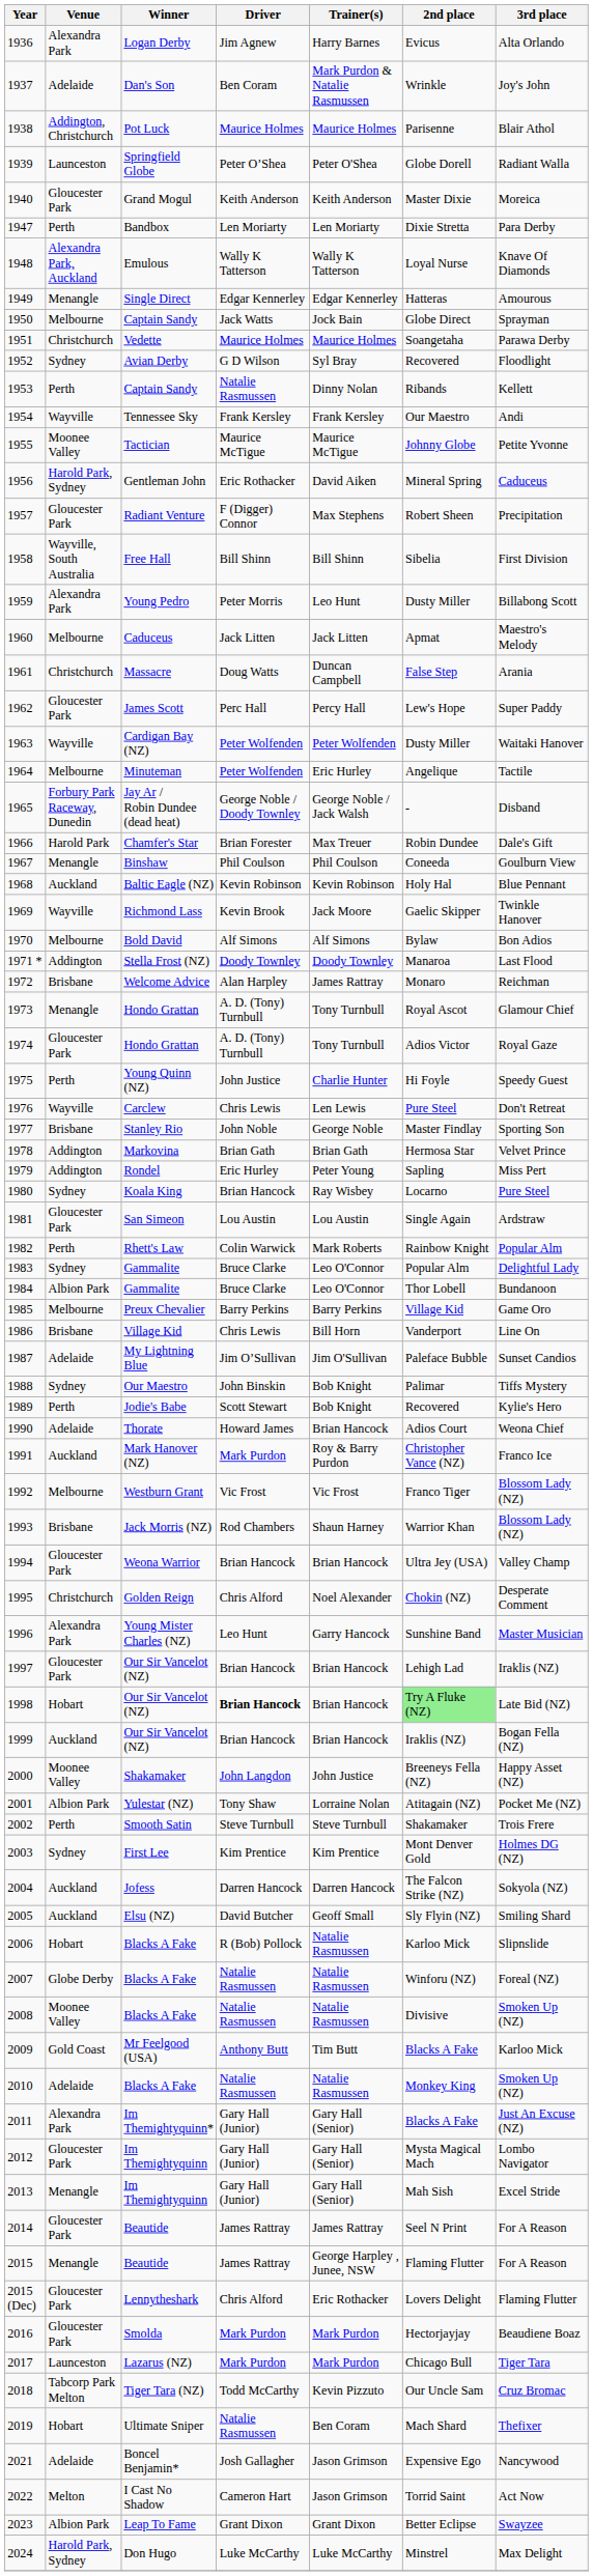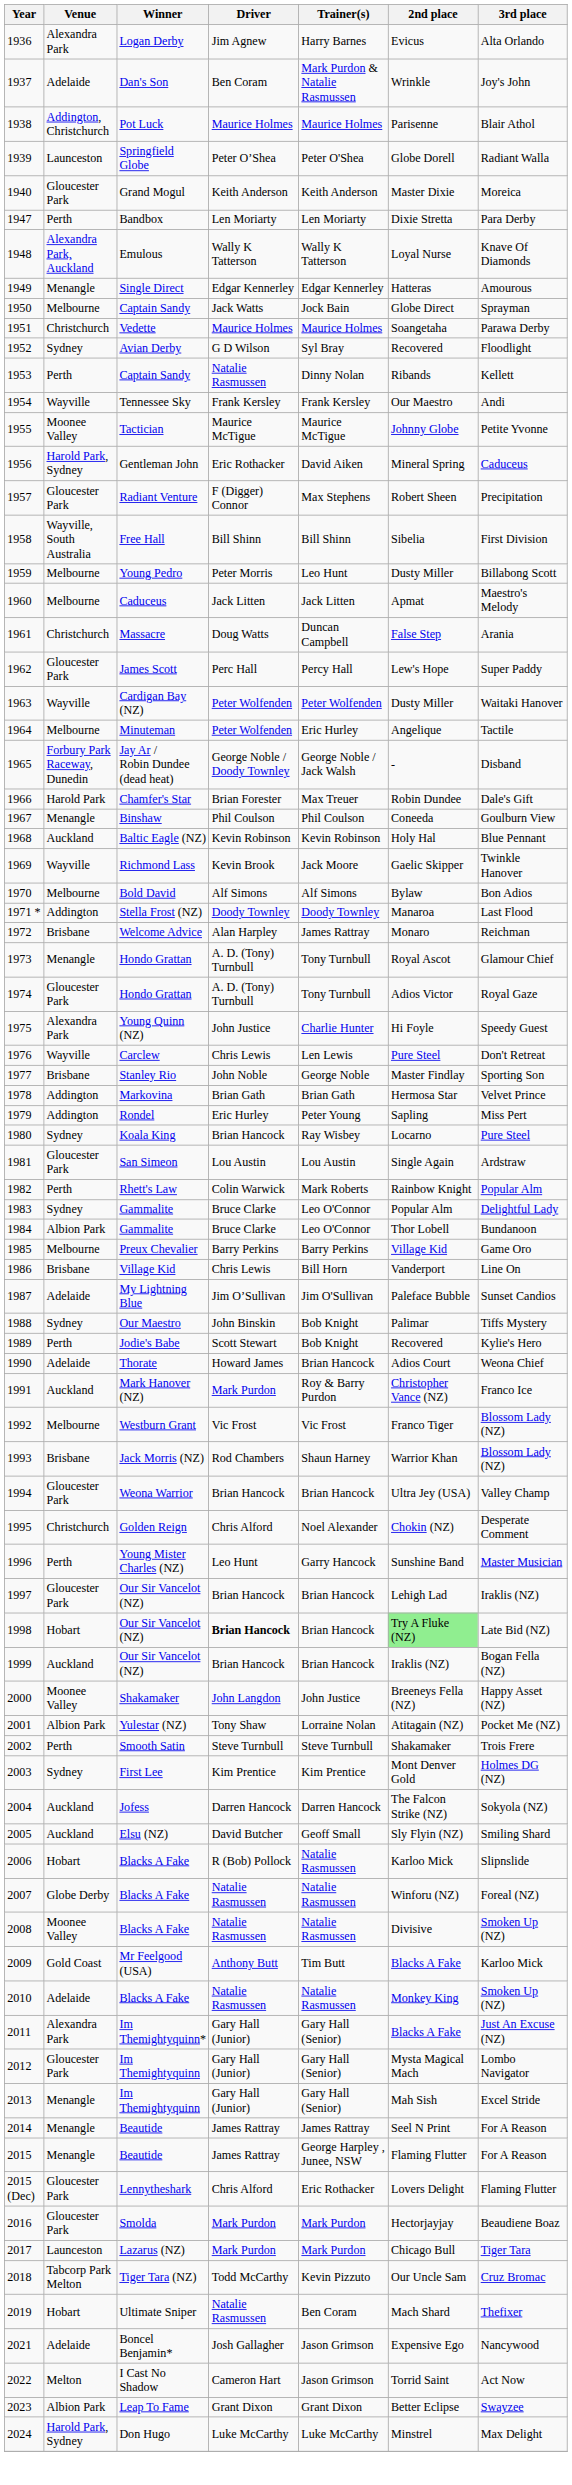 <table class="wikitable sortable" style="font-size:90%">
 <tr>
 <th width="40px">Year<br></th>
 <th width="80px">Venue<br></th>
 <th width="100px">Winner<br></th>
 <th width="100px">Driver<br></th>
 <th width="100px">Trainer(s)<br></th>
 <th width="100px">2nd place<br></th>
 <th width="100px">3rd place<br></th>
 </tr>
 <tr>
 <td>1936</td>
 <td>Alexandra Park</td>
 <td><a href='#'>Logan Derby</a></td>
 <td>Jim Agnew</td>
 <td>Harry Barnes</td>
 <td>Evicus</td>
 <td>Alta Orlando</td>
 </tr>
 <tr>
 <td>1937</td>
 <td>Adelaide</td>
 <td><a href='#'>Dan's Son</a></td>
 <td>Ben Coram</td>
 <td><a href='#'>Mark Purdon</a> & <a href='#'>Natalie Rasmussen</a></td>
 <td>Wrinkle</td>
 <td>Joy's John</td>
 </tr>
 <tr>
 <td>1938</td>
 <td><a href='#'>Addington</a>, Christchurch</td>
 <td><a href='#'>Pot Luck</a></td>
 <td><a href='#'>Maurice Holmes</a></td>
 <td><a href='#'>Maurice Holmes</a></td>
 <td>Parisenne</td>
 <td>Blair Athol</td>
 </tr>
 <tr>
 <td>1939</td>
 <td>Launceston</td>
 <td><a href='#'>Springfield Globe</a></td>
 <td>Peter O’Shea</td>
 <td>Peter O'Shea</td>
 <td>Globe Dorell</td>
 <td>Radiant Walla</td>
 </tr>
 <tr>
 <td>1940</td>
 <td>Gloucester Park</td>
 <td>Grand Mogul</td>
 <td>Keith Anderson</td>
 <td>Keith Anderson</td>
 <td>Master Dixie</td>
 <td>Moreica</td>
 </tr>
 <tr>
 <td>1947</td>
 <td>Perth</td>
 <td>Bandbox</td>
 <td>Len Moriarty</td>
 <td>Len Moriarty</td>
 <td>Dixie Stretta</td>
 <td>Para Derby</td>
 </tr>
 <tr>
 <td>1948</td>
 <td><a href='#'>Alexandra Park, Auckland</a></td>
 <td>Emulous</td>
 <td>Wally K Tatterson</td>
 <td>Wally K Tatterson</td>
 <td>Loyal Nurse</td>
 <td>Knave Of Diamonds</td>
 </tr>
 <tr>
 <td>1949</td>
 <td>Menangle</td>
 <td><a href='#'>Single Direct</a></td>
 <td>Edgar Kennerley</td>
 <td>Edgar Kennerley</td>
 <td>Hatteras</td>
 <td>Amourous</td>
 </tr>
 <tr>
 <td>1950</td>
 <td>Melbourne</td>
 <td><a href='#'>Captain Sandy</a></td>
 <td>Jack Watts</td>
 <td>Jock Bain</td>
 <td>Globe Direct</td>
 <td>Sprayman</td>
 </tr>
 <tr>
 <td>1951</td>
 <td>Christchurch</td>
 <td><a href='#'>Vedette</a></td>
 <td><a href='#'>Maurice Holmes</a></td>
 <td><a href='#'>Maurice Holmes</a></td>
 <td>Soangetaha</td>
 <td>Parawa Derby</td>
 </tr>
 <tr>
 <td>1952</td>
 <td>Sydney</td>
 <td><a href='#'>Avian Derby</a></td>
 <td>G D Wilson</td>
 <td>Syl Bray</td>
 <td>Recovered</td>
 <td>Floodlight</td>
 </tr>
 <tr>
 <td>1953</td>
 <td>Perth</td>
 <td><a href='#'>Captain Sandy</a></td>
 <td><a href='#'>Natalie Rasmussen</a></td>
 <td>Dinny Nolan</td>
 <td>Ribands</td>
 <td>Kellett</td>
 </tr>
 <tr>
 <td>1954</td>
 <td>Wayville</td>
 <td>Tennessee Sky</td>
 <td>Frank Kersley</td>
 <td>Frank Kersley</td>
 <td>Our Maestro</td>
 <td>Andi</td>
 </tr>
 <tr>
 <td>1955</td>
 <td>Moonee Valley</td>
 <td><a href='#'>Tactician</a></td>
 <td>Maurice McTigue</td>
 <td>Maurice McTigue</td>
 <td><a href='#'>Johnny Globe</a></td>
 <td>Petite Yvonne</td>
 </tr>
 <tr>
 <td>1956</td>
 <td><a href='#'>Harold Park</a>, Sydney</td>
 <td>Gentleman John</td>
 <td>Eric Rothacker</td>
 <td>David Aiken</td>
 <td>Mineral Spring</td>
 <td><a href='#'>Caduceus</a></td>
 </tr>
 <tr>
 <td>1957</td>
 <td>Gloucester Park</td>
 <td><a href='#'>Radiant Venture</a></td>
 <td>F (Digger) Connor</td>
 <td>Max Stephens</td>
 <td>Robert Sheen</td>
 <td>Precipitation</td>
 </tr>
 <tr>
 <td>1958</td>
 <td>Wayville, South Australia</td>
 <td><a href='#'>Free Hall</a></td>
 <td>Bill Shinn</td>
 <td>Bill Shinn</td>
 <td>Sibelia</td>
 <td>First Division</td>
 </tr>
 <tr>
 <td>1959</td>
-<td>Alexandra Park</td>
+<td>Melbourne</td>
 <td><a href='#'>Young Pedro</a></td>
 <td>Peter Morris</td>
 <td>Leo Hunt</td>
 <td>Dusty Miller</td>
 <td>Billabong Scott</td>
 </tr>
 <tr>
 <td>1960</td>
 <td>Melbourne</td>
 <td><a href='#'>Caduceus</a></td>
 <td>Jack Litten</td>
 <td>Jack Litten</td>
 <td>Apmat</td>
 <td>Maestro's Melody</td>
 </tr>
 <tr>
 <td>1961</td>
 <td>Christchurch</td>
 <td><a href='#'>Massacre</a></td>
 <td>Doug Watts</td>
 <td>Duncan Campbell</td>
 <td><a href='#'>False Step</a></td>
 <td>Arania</td>
 </tr>
 <tr>
 <td>1962</td>
 <td>Gloucester Park</td>
 <td><a href='#'>James Scott</a></td>
 <td>Perc Hall</td>
 <td>Percy Hall</td>
 <td>Lew's Hope</td>
 <td>Super Paddy</td>
 </tr>
 <tr>
 <td>1963</td>
 <td>Wayville</td>
 <td><a href='#'>Cardigan Bay</a> (NZ)</td>
 <td><a href='#'>Peter Wolfenden</a></td>
 <td><a href='#'>Peter Wolfenden</a></td>
 <td>Dusty Miller</td>
 <td>Waitaki Hanover</td>
 </tr>
 <tr>
 <td>1964</td>
 <td>Melbourne</td>
 <td><a href='#'>Minuteman</a></td>
 <td><a href='#'>Peter Wolfenden</a></td>
 <td>Eric Hurley</td>
 <td>Angelique</td>
 <td>Tactile</td>
 </tr>
 <tr>
 <td>1965</td>
 <td><a href='#'>Forbury Park Raceway</a>, Dunedin</td>
 <td><a href='#'>Jay Ar</a> /<br>Robin Dundee (dead heat)</td>
 <td>George Noble /<br><a href='#'>Doody Townley</a></td>
 <td>George Noble /<br>Jack Walsh</td>
 <td>-</td>
 <td>Disband</td>
 </tr>
 <tr>
 <td>1966</td>
 <td>Harold Park</td>
 <td><a href='#'>Chamfer's Star</a></td>
 <td>Brian Forester</td>
 <td>Max Treuer</td>
 <td>Robin Dundee</td>
 <td>Dale's Gift</td>
 </tr>
 <tr>
 <td>1967</td>
 <td>Menangle</td>
 <td><a href='#'>Binshaw</a></td>
 <td>Phil Coulson</td>
 <td>Phil Coulson</td>
 <td>Coneeda</td>
 <td>Goulburn View</td>
 </tr>
 <tr>
 <td>1968</td>
 <td>Auckland</td>
 <td><a href='#'>Baltic Eagle</a> (NZ)</td>
 <td>Kevin Robinson</td>
 <td>Kevin Robinson</td>
 <td>Holy Hal</td>
 <td>Blue Pennant</td>
 </tr>
 <tr>
 <td>1969</td>
 <td>Wayville</td>
 <td><a href='#'>Richmond Lass</a></td>
 <td>Kevin Brook</td>
 <td>Jack Moore</td>
 <td>Gaelic Skipper</td>
 <td>Twinkle Hanover</td>
 </tr>
 <tr>
 <td>1970</td>
 <td>Melbourne</td>
 <td><a href='#'>Bold David</a></td>
 <td>Alf Simons</td>
 <td>Alf Simons</td>
 <td>Bylaw</td>
 <td>Bon Adios</td>
 </tr>
 <tr>
 <td>1971 *</td>
 <td>Addington</td>
 <td><a href='#'>Stella Frost</a> (NZ)</td>
 <td><a href='#'>Doody Townley</a></td>
 <td><a href='#'>Doody Townley</a></td>
 <td>Manaroa</td>
 <td>Last Flood</td>
 </tr>
 <tr>
 <td>1972</td>
 <td>Brisbane</td>
 <td><a href='#'>Welcome Advice</a></td>
 <td>Alan Harpley</td>
 <td>James Rattray</td>
 <td>Monaro</td>
 <td>Reichman</td>
 </tr>
 <tr>
 <td>1973</td>
 <td>Menangle</td>
 <td><a href='#'>Hondo Grattan</a></td>
 <td>A. D. (Tony) Turnbull</td>
 <td>Tony Turnbull</td>
 <td>Royal Ascot</td>
 <td>Glamour Chief</td>
 </tr>
 <tr>
 <td>1974</td>
 <td>Gloucester Park</td>
 <td><a href='#'>Hondo Grattan</a></td>
 <td>A. D. (Tony) Turnbull</td>
 <td>Tony Turnbull</td>
 <td>Adios Victor</td>
 <td>Royal Gaze</td>
 </tr>
 <tr>
 <td>1975</td>
-<td>Perth</td>
+<td>Alexandra Park</td>
 <td><a href='#'>Young Quinn</a> (NZ)</td>
 <td>John Justice</td>
 <td><a href='#'>Charlie Hunter</a></td>
 <td>Hi Foyle</td>
 <td>Speedy Guest</td>
 </tr>
 <tr>
 <td>1976</td>
 <td>Wayville</td>
 <td><a href='#'>Carclew</a></td>
 <td>Chris Lewis</td>
 <td>Len Lewis</td>
 <td><a href='#'>Pure Steel</a></td>
 <td>Don't Retreat</td>
 </tr>
 <tr>
 <td>1977</td>
 <td>Brisbane</td>
 <td><a href='#'>Stanley Rio</a></td>
 <td>John Noble</td>
 <td>George Noble</td>
 <td>Master Findlay</td>
 <td>Sporting Son</td>
 </tr>
 <tr>
 <td>1978</td>
 <td>Addington</td>
 <td><a href='#'>Markovina</a></td>
 <td>Brian Gath</td>
 <td>Brian Gath</td>
 <td>Hermosa Star</td>
 <td>Velvet Prince</td>
 </tr>
 <tr>
 <td>1979</td>
 <td>Addington</td>
 <td><a href='#'>Rondel</a></td>
 <td>Eric Hurley</td>
 <td>Peter Young</td>
 <td>Sapling</td>
 <td>Miss Pert</td>
 </tr>
 <tr>
 <td>1980</td>
 <td>Sydney</td>
 <td><a href='#'>Koala King</a></td>
 <td>Brian Hancock</td>
 <td>Ray Wisbey</td>
 <td>Locarno</td>
 <td><a href='#'>Pure Steel</a></td>
 </tr>
 <tr>
 <td>1981</td>
 <td>Gloucester Park</td>
 <td><a href='#'>San Simeon</a></td>
 <td>Lou Austin</td>
 <td>Lou Austin</td>
 <td>Single Again</td>
 <td>Ardstraw</td>
 </tr>
 <tr>
 <td>1982</td>
 <td>Perth</td>
 <td><a href='#'>Rhett's Law</a></td>
 <td>Colin Warwick</td>
 <td>Mark Roberts</td>
 <td>Rainbow Knight</td>
 <td><a href='#'>Popular Alm</a></td>
 </tr>
 <tr>
 <td>1983</td>
 <td>Sydney</td>
 <td><a href='#'>Gammalite</a></td>
 <td>Bruce Clarke</td>
 <td>Leo O'Connor</td>
 <td>Popular Alm</td>
 <td><a href='#'>Delightful Lady</a></td>
 </tr>
 <tr>
 <td>1984</td>
 <td>Albion Park</td>
 <td><a href='#'>Gammalite</a></td>
 <td>Bruce Clarke</td>
 <td>Leo O'Connor</td>
 <td>Thor Lobell</td>
 <td>Bundanoon</td>
 </tr>
 <tr>
 <td>1985</td>
 <td>Melbourne</td>
 <td><a href='#'>Preux Chevalier</a></td>
 <td>Barry Perkins</td>
 <td>Barry Perkins</td>
 <td><a href='#'>Village Kid</a></td>
 <td>Game Oro</td>
 </tr>
 <tr>
 <td>1986</td>
 <td>Brisbane</td>
 <td><a href='#'>Village Kid</a></td>
 <td>Chris Lewis</td>
 <td>Bill Horn</td>
 <td>Vanderport</td>
 <td>Line On</td>
 </tr>
 <tr>
 <td>1987</td>
 <td>Adelaide</td>
 <td><a href='#'>My Lightning Blue</a></td>
 <td>Jim O’Sullivan</td>
 <td>Jim O'Sullivan</td>
 <td>Paleface Bubble</td>
 <td>Sunset Candios</td>
 </tr>
 <tr>
 <td>1988</td>
 <td>Sydney</td>
 <td><a href='#'>Our Maestro</a></td>
 <td>John Binskin</td>
 <td>Bob Knight</td>
 <td>Palimar</td>
 <td>Tiffs Mystery</td>
 </tr>
 <tr>
 <td>1989</td>
 <td>Perth</td>
 <td><a href='#'>Jodie's Babe</a></td>
 <td>Scott Stewart</td>
 <td>Bob Knight</td>
 <td>Recovered</td>
 <td>Kylie's Hero</td>
 </tr>
 <tr>
 <td>1990</td>
 <td>Adelaide</td>
 <td><a href='#'>Thorate</a></td>
 <td>Howard James</td>
 <td>Brian Hancock</td>
 <td>Adios Court</td>
 <td>Weona Chief</td>
 </tr>
 <tr>
 <td>1991</td>
 <td>Auckland</td>
 <td><a href='#'>Mark Hanover</a> (NZ)</td>
 <td><a href='#'>Mark Purdon</a></td>
 <td>Roy & Barry Purdon</td>
 <td><a href='#'>Christopher Vance</a> (NZ)</td>
 <td>Franco Ice</td>
 </tr>
 <tr>
 <td>1992</td>
 <td>Melbourne</td>
 <td><a href='#'>Westburn Grant</a></td>
 <td>Vic Frost</td>
 <td>Vic Frost</td>
 <td>Franco Tiger</td>
 <td><a href='#'>Blossom Lady</a> (NZ)</td>
 </tr>
 <tr>
 <td>1993</td>
 <td>Brisbane</td>
 <td><a href='#'>Jack Morris</a> (NZ)</td>
 <td>Rod Chambers</td>
 <td>Shaun Harney</td>
 <td>Warrior Khan</td>
 <td><a href='#'>Blossom Lady</a> (NZ)</td>
 </tr>
 <tr>
 <td>1994</td>
 <td>Gloucester Park</td>
 <td><a href='#'>Weona Warrior</a></td>
 <td>Brian Hancock</td>
 <td>Brian Hancock</td>
 <td>Ultra Jey (USA)</td>
 <td>Valley Champ</td>
 </tr>
 <tr>
 <td>1995</td>
 <td>Christchurch</td>
 <td><a href='#'>Golden Reign</a></td>
 <td>Chris Alford</td>
 <td>Noel Alexander</td>
 <td><a href='#'>Chokin</a> (NZ)</td>
 <td>Desperate Comment</td>
 </tr>
 <tr>
 <td>1996</td>
-<td>Alexandra Park</td>
+<td>Perth</td>
 <td><a href='#'>Young Mister Charles</a> (NZ)</td>
 <td>Leo Hunt</td>
 <td>Garry Hancock</td>
 <td>Sunshine Band</td>
 <td><a href='#'>Master Musician</a></td>
 </tr>
 <tr>
 <td>1997</td>
 <td>Gloucester Park</td>
 <td><a href='#'>Our Sir Vancelot</a> (NZ)</td>
 <td>Brian Hancock</td>
 <td>Brian Hancock</td>
 <td>Lehigh Lad</td>
 <td>Iraklis (NZ)</td>
 </tr>
 <tr>
 <td>1998</td>
 <td>Hobart</td>
 <td><a href='#'>Our Sir Vancelot</a> (NZ)</td>
 <td><strong>Brian Hancock</strong></td>
 <td>Brian Hancock</td>
 <td style="background: lightgreen;">Try A Fluke (NZ)</td>
 <td>Late Bid (NZ)</td>
 </tr>
 <tr>
 <td>1999</td>
 <td>Auckland</td>
 <td><a href='#'>Our Sir Vancelot</a> (NZ)</td>
 <td>Brian Hancock</td>
 <td>Brian Hancock</td>
 <td>Iraklis (NZ)</td>
 <td>Bogan Fella (NZ)</td>
 </tr>
 <tr>
 <td>2000</td>
 <td>Moonee Valley</td>
 <td><a href='#'>Shakamaker</a></td>
 <td><a href='#'>John Langdon</a></td>
 <td>John Justice</td>
 <td>Breeneys Fella (NZ)</td>
 <td>Happy Asset (NZ)</td>
 </tr>
 <tr>
 <td>2001</td>
 <td>Albion Park</td>
 <td><a href='#'>Yulestar</a> (NZ)</td>
 <td>Tony Shaw</td>
 <td>Lorraine Nolan</td>
 <td>Atitagain (NZ)</td>
 <td>Pocket Me (NZ)</td>
 </tr>
 <tr>
 <td>2002</td>
 <td>Perth</td>
 <td><a href='#'>Smooth Satin</a></td>
 <td>Steve Turnbull</td>
 <td>Steve Turnbull</td>
 <td>Shakamaker</td>
 <td>Trois Frere</td>
 </tr>
 <tr>
 <td>2003</td>
 <td>Sydney</td>
 <td><a href='#'>First Lee</a></td>
 <td>Kim Prentice</td>
 <td>Kim Prentice</td>
 <td>Mont Denver Gold</td>
 <td><a href='#'>Holmes DG</a> (NZ)</td>
 </tr>
 <tr>
 <td>2004</td>
 <td>Auckland</td>
 <td><a href='#'>Jofess</a></td>
 <td>Darren Hancock</td>
 <td>Darren Hancock</td>
 <td>The Falcon Strike (NZ)</td>
 <td>Sokyola (NZ)</td>
 </tr>
 <tr>
 <td>2005</td>
 <td>Auckland</td>
 <td><a href='#'>Elsu</a> (NZ)</td>
 <td>David Butcher</td>
 <td>Geoff Small</td>
 <td>Sly Flyin (NZ)</td>
 <td>Smiling Shard</td>
 </tr>
 <tr>
 <td>2006</td>
 <td>Hobart</td>
 <td><a href='#'>Blacks A Fake</a></td>
 <td>R (Bob) Pollock</td>
 <td><a href='#'>Natalie Rasmussen</a></td>
 <td>Karloo Mick</td>
 <td>Slipnslide</td>
 </tr>
 <tr>
 <td>2007</td>
 <td>Globe Derby</td>
 <td><a href='#'>Blacks A Fake</a></td>
 <td><a href='#'>Natalie Rasmussen</a></td>
 <td><a href='#'>Natalie Rasmussen</a></td>
 <td>Winforu (NZ)</td>
 <td>Foreal (NZ)</td>
 </tr>
 <tr>
 <td>2008</td>
 <td>Moonee Valley</td>
 <td><a href='#'>Blacks A Fake</a></td>
 <td><a href='#'>Natalie Rasmussen</a></td>
 <td><a href='#'>Natalie Rasmussen</a></td>
 <td>Divisive</td>
 <td><a href='#'>Smoken Up</a> (NZ)</td>
 </tr>
 <tr>
 <td>2009</td>
 <td>Gold Coast</td>
 <td><a href='#'>Mr Feelgood</a> (USA)</td>
 <td><a href='#'>Anthony Butt</a></td>
 <td>Tim Butt</td>
 <td><a href='#'>Blacks A Fake</a></td>
 <td>Karloo Mick</td>
 </tr>
 <tr>
 <td>2010</td>
 <td>Adelaide</td>
 <td><a href='#'>Blacks A Fake</a></td>
 <td><a href='#'>Natalie Rasmussen</a></td>
 <td><a href='#'>Natalie Rasmussen</a></td>
 <td><a href='#'>Monkey King</a></td>
 <td><a href='#'>Smoken Up</a> (NZ)</td>
 </tr>
 <tr>
 <td>2011</td>
 <td>Alexandra Park</td>
 <td><a href='#'>Im Themightyquinn</a>*</td>
 <td>Gary Hall (Junior)</td>
 <td>Gary Hall (Senior)</td>
 <td><a href='#'>Blacks A Fake</a></td>
 <td><a href='#'>Just An Excuse</a> (NZ)</td>
 </tr>
 <tr>
 <td>2012</td>
 <td>Gloucester Park</td>
 <td><a href='#'>Im Themightyquinn</a></td>
 <td>Gary Hall (Junior)</td>
 <td>Gary Hall (Senior)</td>
 <td>Mysta Magical Mach</td>
 <td>Lombo Navigator</td>
 </tr>
 <tr>
 <td>2013</td>
 <td>Menangle</td>
 <td><a href='#'>Im Themightyquinn</a></td>
 <td>Gary Hall (Junior)</td>
 <td>Gary Hall (Senior)</td>
 <td>Mah Sish</td>
 <td>Excel Stride</td>
 </tr>
 <tr>
 <td>2014</td>
-<td>Gloucester Park</td>
+<td>Menangle</td>
 <td><a href='#'>Beautide</a></td>
 <td>James Rattray</td>
 <td>James Rattray</td>
 <td>Seel N Print</td>
 <td>For A Reason</td>
 </tr>
 <tr>
 <td>2015</td>
 <td>Menangle</td>
 <td><a href='#'>Beautide</a></td>
 <td>James Rattray</td>
 <td>George Harpley , Junee, NSW</td>
 <td>Flaming Flutter</td>
 <td>For A Reason</td>
 </tr>
 <tr>
 <td>2015 (Dec)</td>
 <td>Gloucester Park</td>
 <td><a href='#'>Lennytheshark</a></td>
 <td>Chris Alford</td>
 <td>Eric Rothacker</td>
 <td>Lovers Delight</td>
 <td>Flaming Flutter</td>
 </tr>
 <tr>
 <td>2016</td>
 <td>Gloucester Park</td>
 <td><a href='#'>Smolda</a></td>
 <td><a href='#'>Mark Purdon</a></td>
 <td><a href='#'>Mark Purdon</a></td>
 <td>Hectorjayjay</td>
 <td>Beaudiene Boaz</td>
 </tr>
 <tr>
 <td>2017</td>
 <td>Launceston</td>
 <td><a href='#'>Lazarus</a> (NZ)</td>
 <td><a href='#'>Mark Purdon</a></td>
 <td><a href='#'>Mark Purdon</a></td>
 <td>Chicago Bull</td>
 <td><a href='#'>Tiger Tara</a></td>
 </tr>
 <tr>
 <td>2018</td>
 <td>Tabcorp Park Melton</td>
 <td><a href='#'>Tiger Tara</a> (NZ)</td>
 <td>Todd McCarthy</td>
 <td>Kevin Pizzuto</td>
 <td>Our Uncle Sam</td>
 <td><a href='#'>Cruz Bromac</a></td>
 </tr>
 <tr>
 <td>2019</td>
 <td>Hobart</td>
 <td>Ultimate Sniper</td>
 <td><a href='#'>Natalie Rasmussen</a></td>
 <td>Ben Coram</td>
 <td>Mach Shard</td>
 <td><a href='#'>Thefixer</a></td>
 </tr>
 <tr>
 <td>2021</td>
 <td>Adelaide</td>
 <td>Boncel Benjamin*</td>
 <td>Josh Gallagher</td>
 <td>Jason Grimson</td>
 <td>Expensive Ego</td>
 <td>Nancywood</td>
 </tr>
 <tr>
 <td>2022</td>
 <td>Melton</td>
 <td>I Cast No Shadow</td>
 <td>Cameron Hart</td>
 <td>Jason Grimson</td>
 <td>Torrid Saint</td>
 <td>Act Now</td>
 </tr>
 <tr>
 <td>2023</td>
 <td>Albion Park</td>
 <td><a href='#'>Leap To Fame</a></td>
 <td>Grant Dixon</td>
 <td>Grant Dixon</td>
 <td>Better Eclipse</td>
 <td><a href='#'>Swayzee</a></td>
 </tr>
 <tr>
 <td>2024</td>
 <td><a href='#'>Harold Park</a>, Sydney</td>
 <td>Don Hugo</td>
 <td>Luke McCarthy</td>
 <td>Luke McCarthy</td>
 <td>Minstrel</td>
 <td>Max Delight</td>
 </tr>
 <tr>
 </tr>
 </table>
